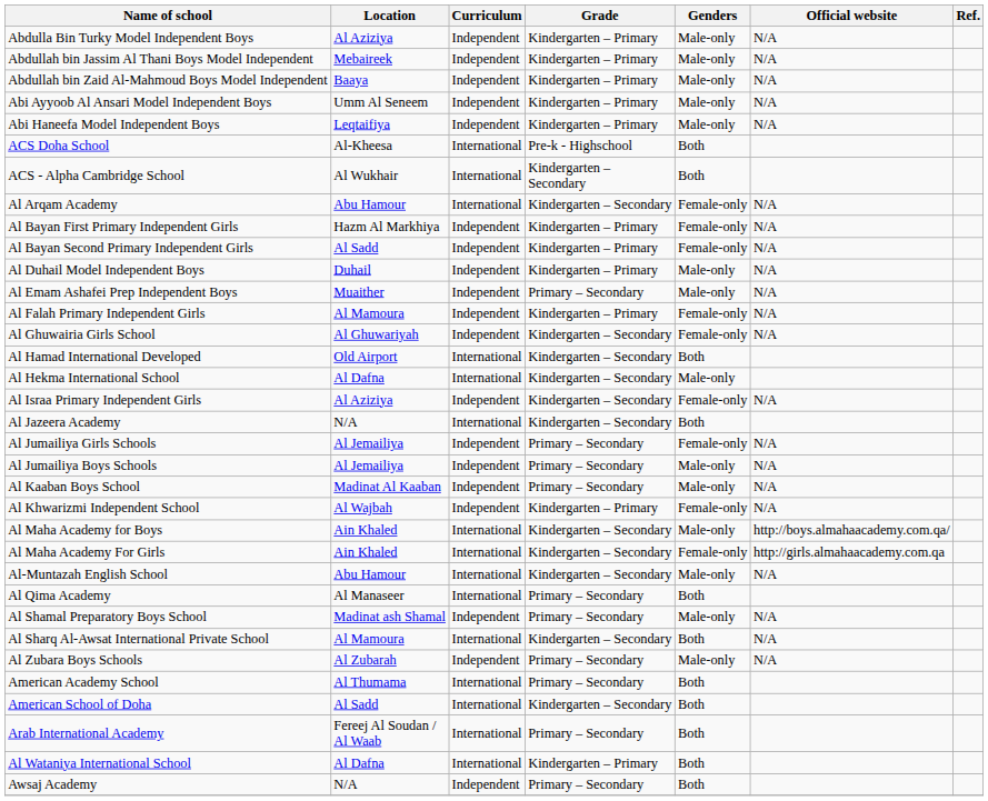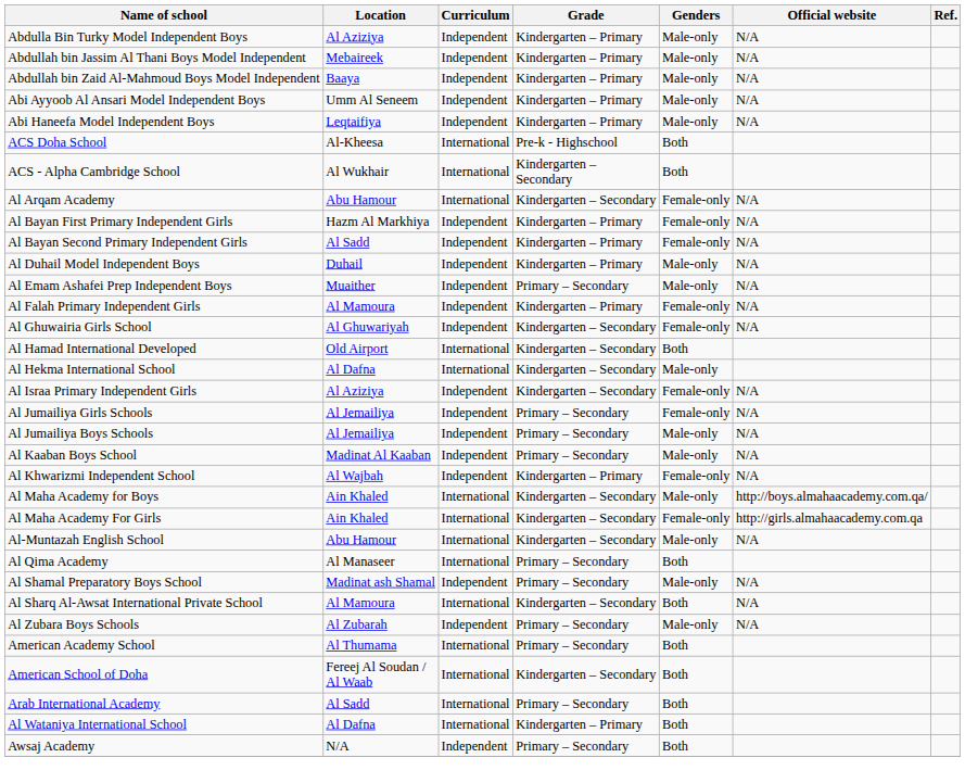 <table class="wikitable">
 <tr>
 <th>Name of school</th>
 <th>Location</th>
 <th>Curriculum</th>
 <th>Grade</th>
 <th>Genders</th>
 <th>Official website</th>
 <th>Ref.</th>
 </tr>
 <tr>
 <td>Abdulla Bin Turky Model Independent Boys</td>
 <td><a href='#'>Al Aziziya</a></td>
 <td>Independent</td>
 <td>Kindergarten – Primary</td>
 <td>Male-only</td>
 <td>N/A</td>
 <td></td>
 </tr>
 <tr>
 <td>Abdullah bin Jassim Al Thani Boys Model Independent</td>
 <td><a href='#'>Mebaireek</a></td>
 <td>Independent</td>
 <td>Kindergarten – Primary</td>
 <td>Male-only</td>
 <td>N/A</td>
 <td></td>
 </tr>
 <tr>
 <td>Abdullah bin Zaid Al-Mahmoud Boys Model Independent</td>
 <td><a href='#'>Baaya</a></td>
 <td>Independent</td>
 <td>Kindergarten – Primary</td>
 <td>Male-only</td>
 <td>N/A</td>
 <td></td>
 </tr>
 <tr>
 <td>Abi Ayyoob Al Ansari Model Independent Boys</td>
 <td>Umm Al Seneem</td>
 <td>Independent</td>
 <td>Kindergarten – Primary</td>
 <td>Male-only</td>
 <td>N/A</td>
 <td></td>
 </tr>
 <tr>
 <td>Abi Haneefa Model Independent Boys</td>
 <td><a href='#'>Leqtaifiya</a></td>
 <td>Independent</td>
 <td>Kindergarten – Primary</td>
 <td>Male-only</td>
 <td>N/A</td>
 <td></td>
 </tr>
 <tr>
 <td><a href='#'>ACS Doha School</a></td>
 <td>Al-Kheesa</td>
 <td>International</td>
 <td>Pre-k - Highschool</td>
 <td>Both</td>
 <td></td>
 <td></td>
 </tr>
 <tr>
 <td>ACS - Alpha Cambridge School</td>
 <td>Al Wukhair</td>
 <td>International</td>
 <td>Kindergarten –<br>Secondary</td>
 <td>Both</td>
 <td></td>
 <td></td>
 </tr>
 <tr>
 <td>Al Arqam Academy</td>
 <td><a href='#'>Abu Hamour</a></td>
 <td>International</td>
 <td>Kindergarten – Secondary</td>
 <td>Female-only</td>
 <td>N/A</td>
 <td></td>
 </tr>
 <tr>
 <td>Al Bayan First Primary Independent Girls</td>
 <td>Hazm Al Markhiya</td>
 <td>Independent</td>
 <td>Kindergarten – Primary</td>
 <td>Female-only</td>
 <td>N/A</td>
 <td></td>
 </tr>
 <tr>
 <td>Al Bayan Second Primary Independent Girls</td>
 <td><a href='#'>Al Sadd</a></td>
 <td>Independent</td>
 <td>Kindergarten – Primary</td>
 <td>Female-only</td>
 <td>N/A</td>
 <td></td>
 </tr>
 <tr>
 <td>Al Duhail Model Independent Boys</td>
 <td><a href='#'>Duhail</a></td>
 <td>Independent</td>
 <td>Kindergarten – Primary</td>
 <td>Male-only</td>
 <td>N/A</td>
 <td></td>
 </tr>
 <tr>
 <td>Al Emam Ashafei Prep Independent Boys</td>
 <td><a href='#'>Muaither</a></td>
 <td>Independent</td>
 <td>Primary – Secondary</td>
 <td>Male-only</td>
 <td>N/A</td>
 <td></td>
 </tr>
 <tr>
 <td>Al Falah Primary Independent Girls</td>
 <td><a href='#'>Al Mamoura</a></td>
 <td>Independent</td>
 <td>Kindergarten – Primary</td>
 <td>Female-only</td>
 <td>N/A</td>
 <td></td>
 </tr>
 <tr>
 <td>Al Ghuwairia Girls School</td>
 <td><a href='#'>Al Ghuwariyah</a></td>
 <td>Independent</td>
 <td>Kindergarten – Secondary</td>
 <td>Female-only</td>
 <td>N/A</td>
 <td></td>
 </tr>
 <tr>
 <td>Al Hamad International Developed</td>
 <td><a href='#'>Old Airport</a></td>
 <td>International</td>
 <td>Kindergarten – Secondary</td>
 <td>Both</td>
 <td></td>
 <td></td>
 </tr>
 <tr>
 <td>Al Hekma International School</td>
 <td><a href='#'>Al Dafna</a></td>
 <td>International</td>
 <td>Kindergarten – Secondary</td>
 <td>Male-only</td>
 <td></td>
 <td></td>
 </tr>
 <tr>
 <td>Al Israa Primary Independent Girls</td>
 <td><a href='#'>Al Aziziya</a></td>
 <td>Independent</td>
 <td>Kindergarten – Secondary</td>
 <td>Female-only</td>
 <td>N/A</td>
 <td></td>
 </tr>
 <tr>
-<td>Al Jazeera Academy</td>
-<td>N/A</td>
-<td>International</td>
-<td>Kindergarten – Secondary</td>
-<td>Both</td>
-<td></td>
-<td></td>
-</tr>
-<tr>
 <td>Al Jumailiya Girls Schools</td>
 <td><a href='#'>Al Jemailiya</a></td>
 <td>Independent</td>
 <td>Primary – Secondary</td>
 <td>Female-only</td>
 <td>N/A</td>
 <td></td>
 </tr>
 <tr>
 <td>Al Jumailiya Boys Schools</td>
 <td><a href='#'>Al Jemailiya</a></td>
 <td>Independent</td>
 <td>Primary – Secondary</td>
 <td>Male-only</td>
 <td>N/A</td>
 <td></td>
 </tr>
 <tr>
 <td>Al Kaaban Boys School</td>
 <td><a href='#'>Madinat Al Kaaban</a></td>
 <td>Independent</td>
 <td>Primary – Secondary</td>
 <td>Male-only</td>
 <td>N/A</td>
 <td></td>
 </tr>
 <tr>
 <td>Al Khwarizmi Independent School</td>
 <td><a href='#'>Al Wajbah</a></td>
 <td>Independent</td>
 <td>Kindergarten – Primary</td>
 <td>Female-only</td>
 <td>N/A</td>
 <td></td>
 </tr>
 <tr>
 <td>Al Maha Academy for Boys</td>
 <td><a href='#'>Ain Khaled</a></td>
 <td>International</td>
 <td>Kindergarten – Secondary</td>
 <td>Male-only</td>
 <td>http://boys.almahaacademy.com.qa/</td>
 <td></td>
 </tr>
 <tr>
 <td>Al Maha Academy For Girls</td>
 <td><a href='#'>Ain Khaled</a></td>
 <td>International</td>
 <td>Kindergarten – Secondary</td>
 <td>Female-only</td>
 <td>http://girls.almahaacademy.com.qa</td>
 <td></td>
 </tr>
 <tr>
 <td>Al-Muntazah English School</td>
 <td><a href='#'>Abu Hamour</a></td>
 <td>International</td>
 <td>Kindergarten – Secondary</td>
 <td>Male-only</td>
 <td>N/A</td>
 <td></td>
 </tr>
 <tr>
 <td>Al Qima Academy</td>
 <td>Al Manaseer</td>
 <td>International</td>
 <td>Primary – Secondary</td>
 <td>Both</td>
 <td></td>
 <td></td>
 </tr>
 <tr>
 <td>Al Shamal Preparatory Boys School</td>
 <td><a href='#'>Madinat ash Shamal</a></td>
 <td>Independent</td>
 <td>Primary – Secondary</td>
 <td>Male-only</td>
 <td>N/A</td>
 <td></td>
 </tr>
 <tr>
 <td>Al Sharq Al-Awsat International Private School</td>
 <td><a href='#'>Al Mamoura</a></td>
 <td>International</td>
 <td>Kindergarten – Secondary</td>
 <td>Both</td>
 <td>N/A</td>
 <td></td>
 </tr>
 <tr>
 <td>Al Zubara Boys Schools</td>
 <td><a href='#'>Al Zubarah</a></td>
 <td>Independent</td>
 <td>Primary – Secondary</td>
 <td>Male-only</td>
 <td>N/A</td>
 <td></td>
 </tr>
 <tr>
 <td>American Academy School</td>
 <td><a href='#'>Al Thumama</a></td>
 <td>International</td>
 <td>Primary – Secondary</td>
 <td>Both</td>
 <td></td>
 <td></td>
 </tr>
 <tr>
 <td><a href='#'>American School of Doha</a></td>
-<td><a href='#'>Al Sadd</a></td>
+<td>Fereej Al Soudan / <br> <a href='#'>Al Waab</a></td>
 <td>International</td>
 <td>Kindergarten – Secondary</td>
 <td>Both</td>
 <td></td>
 <td></td>
 </tr>
 <tr>
 <td><a href='#'>Arab International Academy</a></td>
-<td>Fereej Al Soudan / <br> <a href='#'>Al Waab</a></td>
+<td><a href='#'>Al Sadd</a></td>
 <td>International</td>
 <td>Primary – Secondary</td>
 <td>Both</td>
 <td></td>
 <td></td>
 </tr>
 <tr>
 <td><a href='#'>Al Wataniya International School</a></td>
 <td><a href='#'>Al Dafna</a></td>
 <td>International</td>
 <td>Kindergarten – Primary</td>
 <td>Both</td>
 <td></td>
 <td></td>
 </tr>
 <tr>
 <td>Awsaj Academy</td>
 <td>N/A</td>
 <td>Independent</td>
 <td>Primary – Secondary</td>
 <td>Both</td>
 <td></td>
 <td></td>
 </tr>
 <tr>
 </tr>
 </table>
